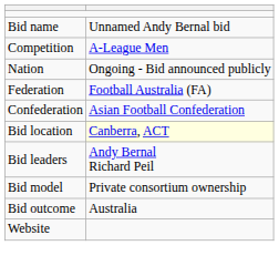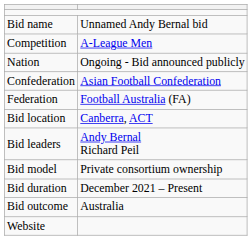 <table class="wikitable">
 <tr>
 <th></th>
 <th></th>
 </tr>
 <tr>
 <td colspan="2" style="text-align: center; width: 150px;"></td>
 </tr>
 <tr>
 <td>Bid name</td>
 <td>Unnamed Andy Bernal bid</td>
 </tr>
 <tr>
 <td>Competition</td>
 <td><a href='#'>A-League Men</a></td>
 </tr>
 <tr>
 <td>Nation</td>
 <td>Ongoing - Bid announced publicly</td>
 </tr>
 <tr>
+<td>Confederation</td>
+<td><a href='#'>Asian Football Confederation</a></td>
+</tr>
+<tr>
 <td>Federation</td>
 <td><a href='#'>Football Australia</a> (FA)</td>
 </tr>
 <tr>
-<td>Confederation</td>
-<td><a href='#'>Asian Football Confederation</a></td>
-</tr>
-<tr>
 <td>Bid location</td>
-<td style="background: lightyellow;"> <a href='#'>Canberra</a>, <a href='#'>ACT</a></td>
+<td> <a href='#'>Canberra</a>, <a href='#'>ACT</a></td>
 </tr>
 <tr>
 <td>Bid leaders</td>
 <td><a href='#'>Andy Bernal</a> <br> Richard Peil</td>
 </tr>
 <tr>
 <td>Bid model</td>
 <td>Private consortium ownership</td>
 </tr>
 <tr>
+<td>Bid duration</td>
+<td>December 2021 – Present</td>
+</tr>
+<tr>
 <td>Bid outcome</td>
 <td> Australia</td>
 </tr>
 <tr>
 <td>Website</td>
 <td></td>
 </tr>
 </table>
